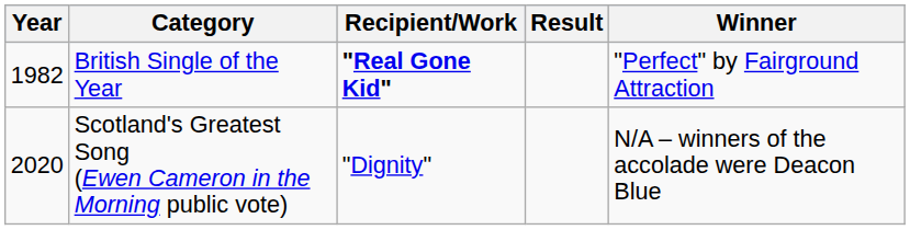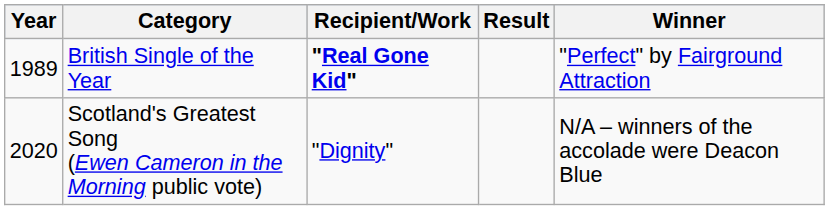 <table class="wikitable">
 <tr style="background:#b0c4de; text-align:center;">
 <th>Year</th>
 <th>Category</th>
 <th>Recipient/Work</th>
 <th>Result</th>
 <th>Winner</th>
 </tr>
 <tr>
-<td>1982</td>
+<td>1989</td>
 <td><a href='#'>British Single of the Year</a></td>
 <td><strong>"<a href='#'>Real Gone Kid</a>"</strong></td>
 <td></td>
 <td>"<a href='#'>Perfect</a>" by <a href='#'>Fairground Attraction</a></td>
 </tr>
 <tr>
 <td>2020</td>
 <td>Scotland's Greatest Song <br> (<em><a href='#'>Ewen Cameron in the Morning</a></em> public vote)</td>
 <td>"<a href='#'>Dignity</a>"</td>
 <td></td>
 <td>N/A – winners of the accolade were Deacon Blue</td>
 </tr>
 </table>
